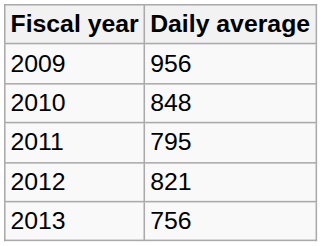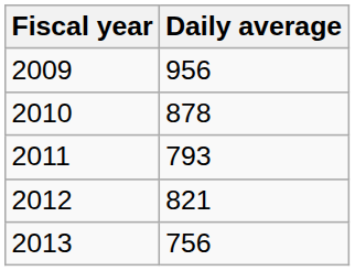 <table class="wikitable">
 <tr>
 <th>Fiscal year</th>
 <th>Daily average</th>
 </tr>
 <tr>
 <td>2009</td>
 <td>956</td>
 </tr>
 <tr>
 <td>2010</td>
-<td>848</td>
+<td>878</td>
 </tr>
 <tr>
 <td>2011</td>
-<td>795</td>
+<td>793</td>
 </tr>
 <tr>
 <td>2012</td>
 <td>821</td>
 </tr>
 <tr>
 <td>2013</td>
 <td>756</td>
 </tr>
 </table>
